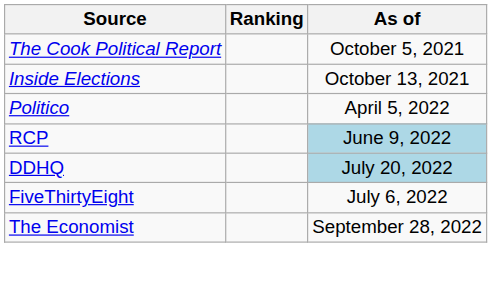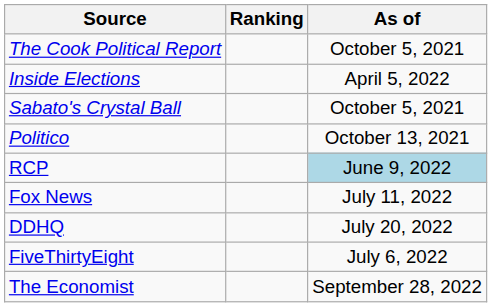 <table class="wikitable" style="text-align:center">
 <tr>
 <th>Source</th>
 <th>Ranking</th>
 <th>As of</th>
 </tr>
 <tr>
 <td align=left><em><a href='#'>The Cook Political Report</a></em></td>
 <td></td>
 <td>October 5, 2021</td>
 </tr>
 <tr>
 <td align=left><em><a href='#'>Inside Elections</a></em></td>
 <td></td>
-<td>October 13, 2021</td>
+<td>April 5, 2022</td>
+</tr>
+<tr>
+<td align=left><em><a href='#'>Sabato's Crystal Ball</a></em></td>
+<td></td>
+<td>October 5, 2021</td>
 </tr>
 <tr>
 <td align="left"><em><a href='#'>Politico</a></em></td>
 <td></td>
-<td>April 5, 2022</td>
+<td>October 13, 2021</td>
 </tr>
 <tr>
 <td align="left"><a href='#'>RCP</a></td>
 <td></td>
 <td style="background: lightblue;">June 9, 2022</td>
 </tr>
 <tr>
+<td align=left><a href='#'>Fox News</a></td>
+<td></td>
+<td>July 11, 2022</td>
+</tr>
+<tr>
 <td align="left"><a href='#'>DDHQ</a></td>
 <td></td>
-<td style="background: lightblue;">July 20, 2022</td>
+<td>July 20, 2022</td>
 </tr>
 <tr>
 <td align="left"><a href='#'>FiveThirtyEight</a></td>
 <td></td>
 <td>July 6, 2022</td>
 </tr>
 <tr>
 <td align="left"><a href='#'>The Economist</a></td>
 <td></td>
 <td>September 28, 2022</td>
 </tr>
 </table>
